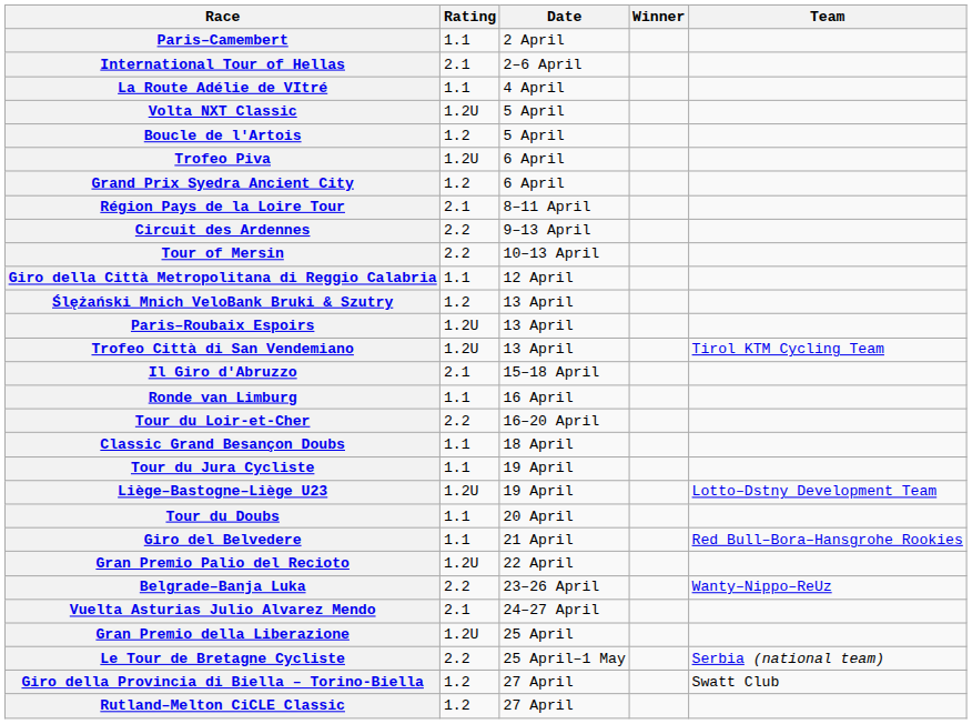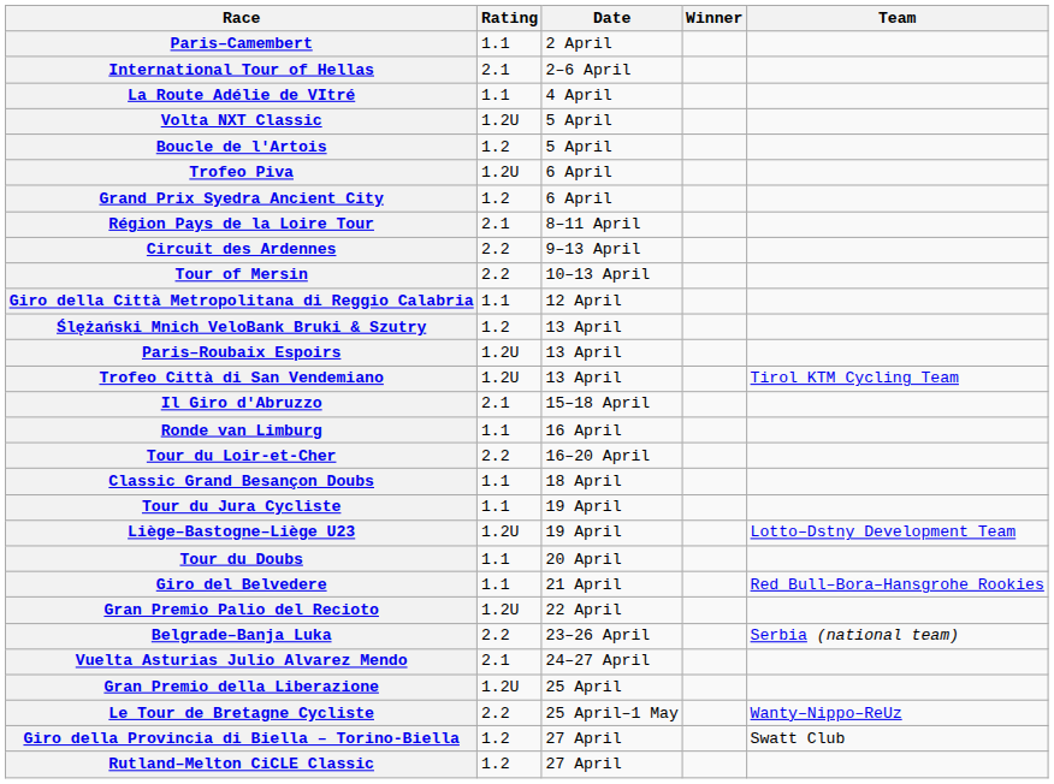 <table class="wikitable plainrowheaders">
 <tr>
 <th scope="col">Race</th>
 <th scope="col">Rating</th>
 <th scope="col">Date</th>
 <th scope="col">Winner</th>
 <th scope="col">Team</th>
 </tr>
 <tr>
 <th scope="row"> <a href='#'>Paris–Camembert</a></th>
 <td>1.1</td>
 <td>2 April</td>
 <td></td>
 <td></td>
 </tr>
 <tr>
 <th scope="row"> <a href='#'>International Tour of Hellas</a></th>
 <td>2.1</td>
 <td>2–6 April</td>
 <td></td>
 <td></td>
 </tr>
 <tr>
 <th scope="row"> <a href='#'>La Route Adélie de VItré</a></th>
 <td>1.1</td>
 <td>4 April</td>
 <td></td>
 <td></td>
 </tr>
 <tr>
 <th scope="row"> <a href='#'>Volta NXT Classic</a></th>
 <td>1.2U</td>
 <td>5 April</td>
 <td></td>
 <td></td>
 </tr>
 <tr>
 <th scope="row"> <a href='#'>Boucle de l'Artois</a></th>
 <td>1.2</td>
 <td>5 April</td>
 <td></td>
 <td></td>
 </tr>
 <tr>
 <th scope="row"> <a href='#'>Trofeo Piva</a></th>
 <td>1.2U</td>
 <td>6 April</td>
 <td></td>
 <td></td>
 </tr>
 <tr>
 <th scope="row"> <a href='#'>Grand Prix Syedra Ancient City</a></th>
 <td>1.2</td>
 <td>6 April</td>
 <td></td>
 <td></td>
 </tr>
 <tr>
 <th scope="row"> <a href='#'>Région Pays de la Loire Tour</a></th>
 <td>2.1</td>
 <td>8–11 April</td>
 <td></td>
 <td></td>
 </tr>
 <tr>
 <th scope="row"> <a href='#'>Circuit des Ardennes</a></th>
 <td>2.2</td>
 <td>9–13 April</td>
 <td></td>
 <td></td>
 </tr>
 <tr>
 <th scope="row"> <a href='#'>Tour of Mersin</a></th>
 <td>2.2</td>
 <td>10–13 April</td>
 <td></td>
 <td></td>
 </tr>
 <tr>
 <th scope="row"> <a href='#'>Giro della Città Metropolitana di Reggio Calabria</a></th>
 <td>1.1</td>
 <td>12 April</td>
 <td></td>
 <td></td>
 </tr>
 <tr>
 <th scope="row"> <a href='#'>Ślężański Mnich VeloBank Bruki & Szutry</a></th>
 <td>1.2</td>
 <td>13 April</td>
 <td></td>
 <td></td>
 </tr>
 <tr>
 <th scope="row"> <a href='#'>Paris–Roubaix Espoirs</a></th>
 <td>1.2U</td>
 <td>13 April</td>
 <td></td>
 <td></td>
 </tr>
 <tr>
 <th scope="row"> <a href='#'>Trofeo Città di San Vendemiano</a></th>
 <td>1.2U</td>
 <td>13 April</td>
 <td></td>
 <td><a href='#'>Tirol KTM Cycling Team</a></td>
 </tr>
 <tr>
 <th scope="row"> <a href='#'>Il Giro d'Abruzzo</a></th>
 <td>2.1</td>
 <td>15–18 April</td>
 <td></td>
 <td></td>
 </tr>
 <tr>
 <th scope="row"> <a href='#'>Ronde van Limburg</a></th>
 <td>1.1</td>
 <td>16 April</td>
 <td></td>
 <td></td>
 </tr>
 <tr>
 <th scope="row"> <a href='#'>Tour du Loir-et-Cher</a></th>
 <td>2.2</td>
 <td>16–20 April</td>
 <td></td>
 <td></td>
 </tr>
 <tr>
 <th scope="row"> <a href='#'>Classic Grand Besançon Doubs</a></th>
 <td>1.1</td>
 <td>18 April</td>
 <td></td>
 <td></td>
 </tr>
 <tr>
 <th scope="row"> <a href='#'>Tour du Jura Cycliste</a></th>
 <td>1.1</td>
 <td>19 April</td>
 <td></td>
 <td></td>
 </tr>
 <tr>
 <th scope="row"> <a href='#'>Liège–Bastogne–Liège U23</a></th>
 <td>1.2U</td>
 <td>19 April</td>
 <td></td>
 <td><a href='#'>Lotto–Dstny Development Team</a></td>
 </tr>
 <tr>
 <th scope="row"> <a href='#'>Tour du Doubs</a></th>
 <td>1.1</td>
 <td>20 April</td>
 <td></td>
 <td></td>
 </tr>
 <tr>
 <th scope="row"> <a href='#'>Giro del Belvedere</a></th>
 <td>1.1</td>
 <td>21 April</td>
 <td></td>
 <td><a href='#'>Red Bull–Bora–Hansgrohe Rookies</a></td>
 </tr>
 <tr>
 <th scope="row"> <a href='#'>Gran Premio Palio del Recioto</a></th>
 <td>1.2U</td>
 <td>22 April</td>
 <td></td>
 <td></td>
 </tr>
 <tr>
 <th scope="row"> <a href='#'>Belgrade–Banja Luka</a></th>
 <td>2.2</td>
 <td>23–26 April</td>
 <td></td>
-<td><a href='#'>Wanty–Nippo–ReUz</a></td>
+<td><a href='#'>Serbia</a> <em>(national team)</em></td>
 </tr>
 <tr>
 <th scope="row"> <a href='#'>Vuelta Asturias Julio Alvarez Mendo</a></th>
 <td>2.1</td>
 <td>24–27 April</td>
 <td></td>
 <td></td>
 </tr>
 <tr>
 <th scope="row"> <a href='#'>Gran Premio della Liberazione</a></th>
 <td>1.2U</td>
 <td>25 April</td>
 <td></td>
 <td></td>
 </tr>
 <tr>
 <th scope="row"> <a href='#'>Le Tour de Bretagne Cycliste</a></th>
 <td>2.2</td>
 <td>25 April–1 May</td>
 <td></td>
-<td><a href='#'>Serbia</a> <em>(national team)</em></td>
+<td><a href='#'>Wanty–Nippo–ReUz</a></td>
 </tr>
 <tr>
 <th scope="row"> <a href='#'>Giro della Provincia di Biella – Torino-Biella</a></th>
 <td>1.2</td>
 <td>27 April</td>
 <td></td>
 <td>Swatt Club</td>
 </tr>
 <tr>
 <th scope="row"> <a href='#'>Rutland–Melton CiCLE Classic</a></th>
 <td>1.2</td>
 <td>27 April</td>
 <td></td>
 <td></td>
 </tr>
 </table>
